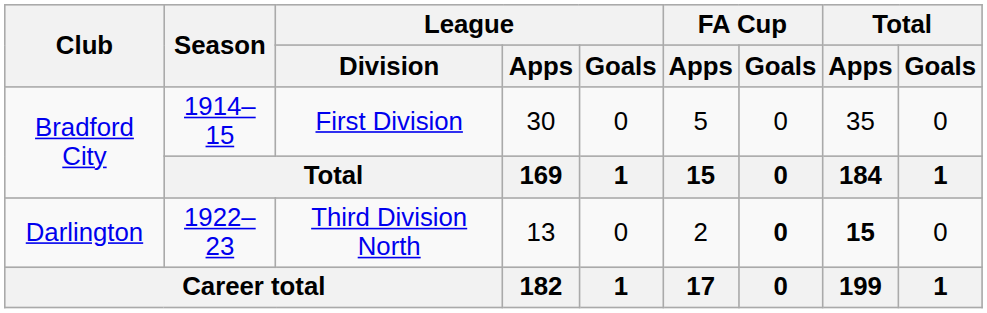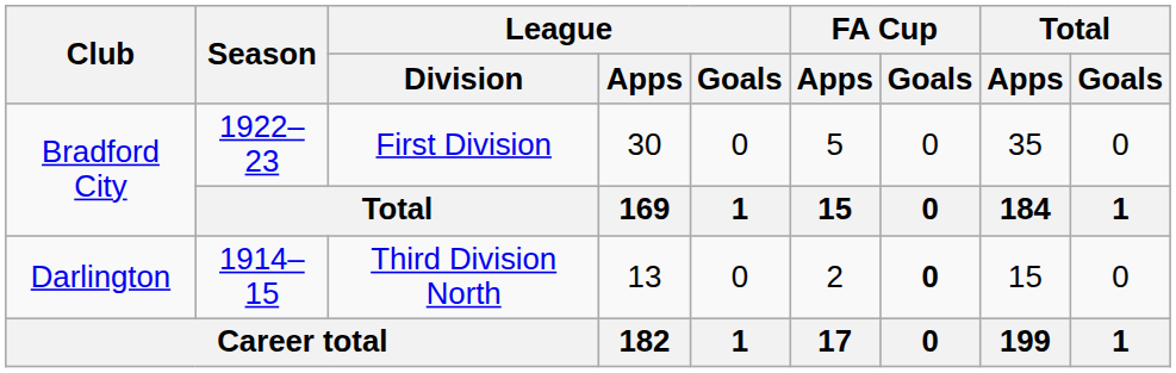 <table class="wikitable" style="text-align: center;">
 <tr>
 <th rowspan="2">Club</th>
 <th rowspan="2">Season</th>
 <th colspan="3">League</th>
 <th colspan="2">FA Cup</th>
 <th colspan="2">Total</th>
 </tr>
 <tr>
 <th>Division</th>
 <th>Apps</th>
 <th>Goals</th>
 <th>Apps</th>
 <th>Goals</th>
 <th>Apps</th>
 <th>Goals</th>
 </tr>
 <tr>
 <td rowspan="2"><a href='#'>Bradford City</a></td>
-<td><a href='#'>1914–15</a></td>
+<td><a href='#'>1922–23</a></td>
 <td><a href='#'>First Division</a></td>
 <td>30</td>
 <td>0</td>
 <td>5</td>
 <td>0</td>
 <td>35</td>
 <td>0</td>
 </tr>
 <tr>
 <th colspan="2">Total</th>
 <th>169</th>
 <th>1</th>
 <th>15</th>
 <th>0</th>
 <th>184</th>
 <th>1</th>
 </tr>
 <tr>
 <td><a href='#'>Darlington</a></td>
-<td><a href='#'>1922–23</a></td>
+<td><a href='#'>1914–15</a></td>
 <td><a href='#'>Third Division North</a></td>
 <td>13</td>
 <td>0</td>
 <td>2</td>
 <td><strong>0</strong></td>
-<td><strong>15</strong></td>
+<td>15</td>
 <td>0</td>
 </tr>
 <tr>
 <th colspan="3">Career total</th>
 <th>182</th>
 <th>1</th>
 <th>17</th>
 <th>0</th>
 <th>199</th>
 <th>1</th>
 </tr>
 </table>
